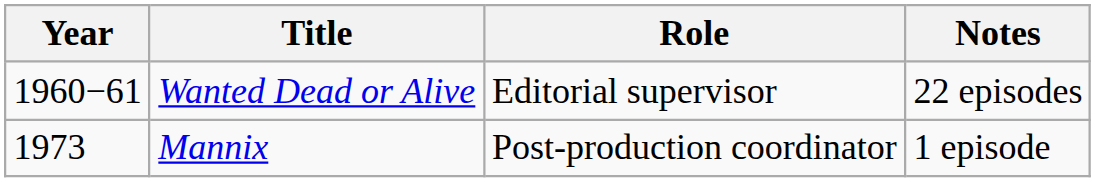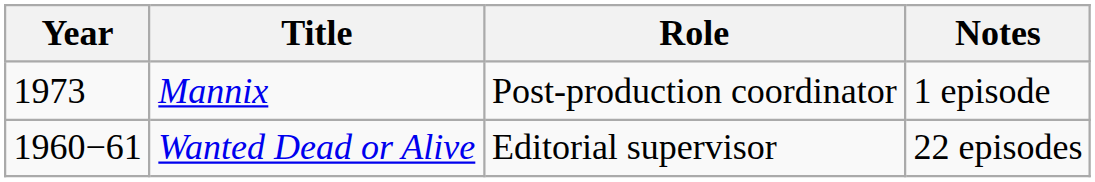 <table class="wikitable">
 <tr>
 <th>Year</th>
 <th>Title</th>
 <th>Role</th>
 <th>Notes</th>
 </tr>
 <tr>
+<td>1973</td>
+<td><em><a href='#'>Mannix</a></em></td>
+<td>Post-production coordinator</td>
+<td>1 episode</td>
+</tr>
+<tr>
 <td>1960−61</td>
 <td><em><a href='#'>Wanted Dead or Alive</a></em></td>
 <td>Editorial supervisor</td>
 <td>22 episodes</td>
 </tr>
-<tr>
-<td>1973</td>
-<td><em><a href='#'>Mannix</a></em></td>
-<td>Post-production coordinator</td>
-<td>1 episode</td>
-</tr>
 </table>
